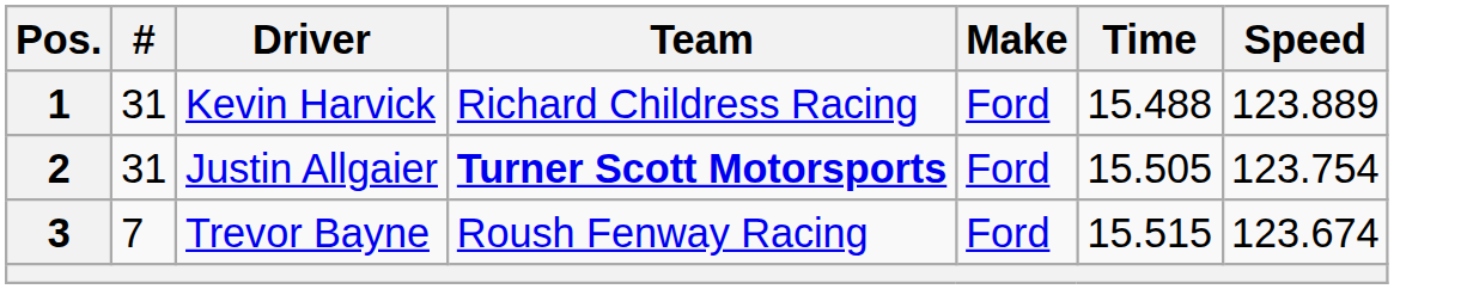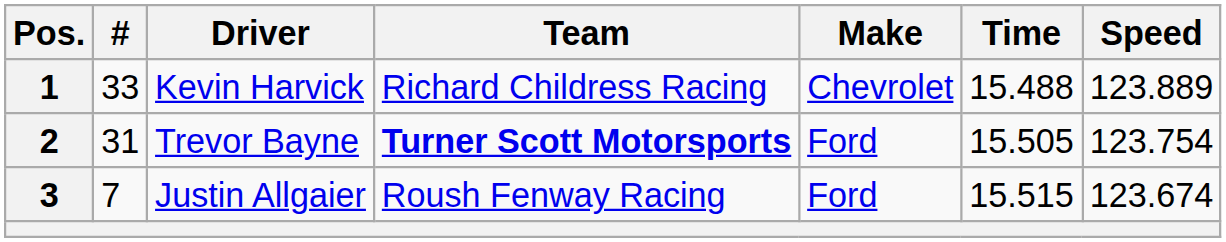 <table class="wikitable" style="font-size:95%">
 <tr>
 <th>Pos.</th>
 <th>#</th>
 <th>Driver</th>
 <th>Team</th>
 <th>Make</th>
 <th>Time</th>
 <th>Speed</th>
 </tr>
 <tr>
 <th>1</th>
-<td>31</td>
+<td>33</td>
 <td><a href='#'>Kevin Harvick</a></td>
 <td><a href='#'>Richard Childress Racing</a></td>
-<td><a href='#'>Ford</a></td>
+<td><a href='#'>Chevrolet</a></td>
 <td>15.488</td>
 <td>123.889</td>
 </tr>
 <tr>
 <th>2</th>
 <td>31</td>
-<td><a href='#'>Justin Allgaier</a></td>
+<td><a href='#'>Trevor Bayne</a></td>
 <td><strong><a href='#'>Turner Scott Motorsports</a></strong></td>
 <td><a href='#'>Ford</a></td>
 <td>15.505</td>
 <td>123.754</td>
 </tr>
 <tr>
 <th>3</th>
 <td>7</td>
-<td><a href='#'>Trevor Bayne</a></td>
+<td><a href='#'>Justin Allgaier</a></td>
 <td><a href='#'>Roush Fenway Racing</a></td>
 <td><a href='#'>Ford</a></td>
 <td>15.515</td>
 <td>123.674</td>
 </tr>
 <tr>
 <th colspan="7"></th>
 </tr>
 </table>
